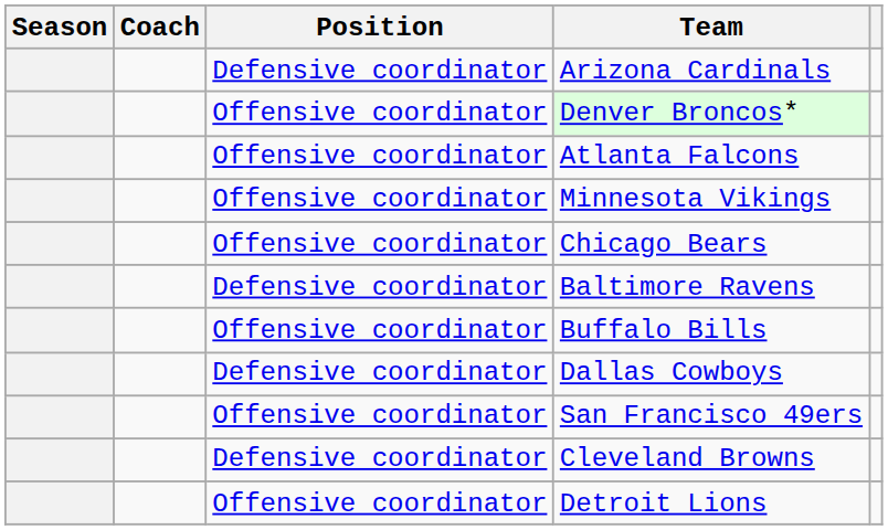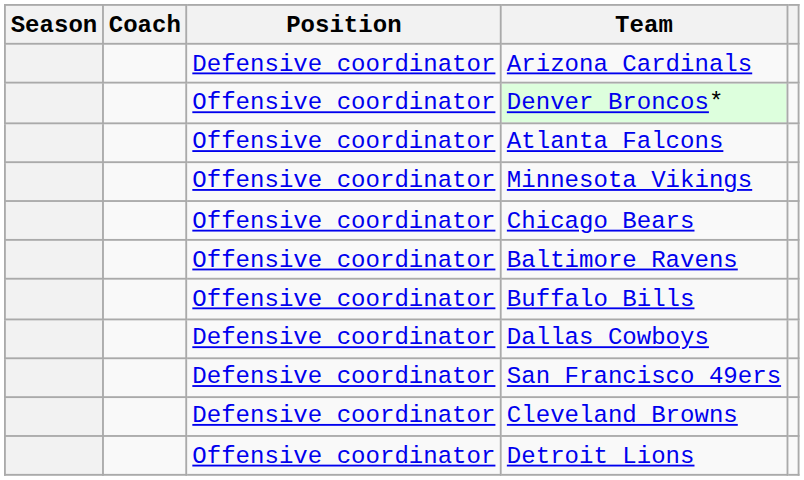 <table class="wikitable sortable">
 <tr>
 <th scope="col">Season</th>
 <th scope="col">Coach</th>
 <th scope="col">Position</th>
 <th scope="col">Team</th>
 <th scope="col" class="unsortable"></th>
 </tr>
 <tr>
 <th scope="row"></th>
 <td></td>
 <td><a href='#'>Defensive coordinator</a></td>
 <td><a href='#'>Arizona Cardinals</a></td>
 <td></td>
 </tr>
 <tr>
 <th scope="row"></th>
 <td></td>
 <td><a href='#'>Offensive coordinator</a></td>
 <td style="background-color: #DDFFDD;"><a href='#'>Denver Broncos</a>*</td>
 <td></td>
 </tr>
 <tr>
 <th scope="row"></th>
 <td></td>
 <td><a href='#'>Offensive coordinator</a></td>
 <td><a href='#'>Atlanta Falcons</a></td>
 <td></td>
 </tr>
 <tr>
 <th scope="row"></th>
 <td></td>
 <td><a href='#'>Offensive coordinator</a></td>
 <td><a href='#'>Minnesota Vikings</a></td>
 <td></td>
 </tr>
 <tr>
 <th scope="row"></th>
 <td></td>
 <td><a href='#'>Offensive coordinator</a></td>
 <td><a href='#'>Chicago Bears</a></td>
 <td></td>
 </tr>
 <tr>
 <th scope="row"></th>
 <td></td>
-<td><a href='#'>Defensive coordinator</a></td>
+<td><a href='#'>Offensive coordinator</a></td>
 <td><a href='#'>Baltimore Ravens</a></td>
 <td></td>
 </tr>
 <tr>
 <th scope="row"></th>
 <td></td>
 <td><a href='#'>Offensive coordinator</a></td>
 <td><a href='#'>Buffalo Bills</a></td>
 <td></td>
 </tr>
 <tr>
 <th scope="row"></th>
 <td></td>
 <td><a href='#'>Defensive coordinator</a></td>
 <td><a href='#'>Dallas Cowboys</a></td>
 <td></td>
 </tr>
 <tr>
 <th scope="row"></th>
 <td></td>
-<td><a href='#'>Offensive coordinator</a></td>
+<td><a href='#'>Defensive coordinator</a></td>
 <td><a href='#'>San Francisco 49ers</a></td>
 <td></td>
 </tr>
 <tr>
 <th scope="row"></th>
 <td></td>
 <td><a href='#'>Defensive coordinator</a></td>
 <td><a href='#'>Cleveland Browns</a></td>
 <td></td>
 </tr>
 <tr>
 <th scope="row"></th>
 <td></td>
 <td><a href='#'>Offensive coordinator</a></td>
 <td><a href='#'>Detroit Lions</a></td>
 <td></td>
 </tr>
 </table>
